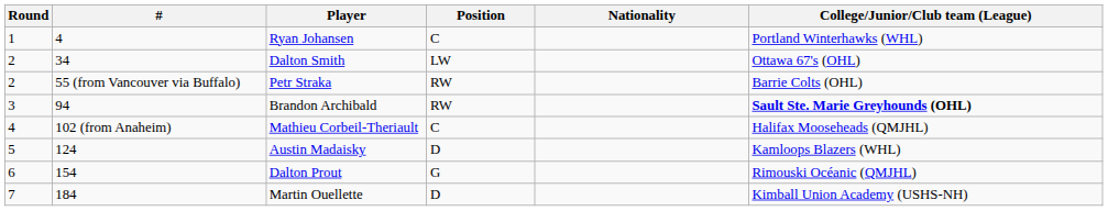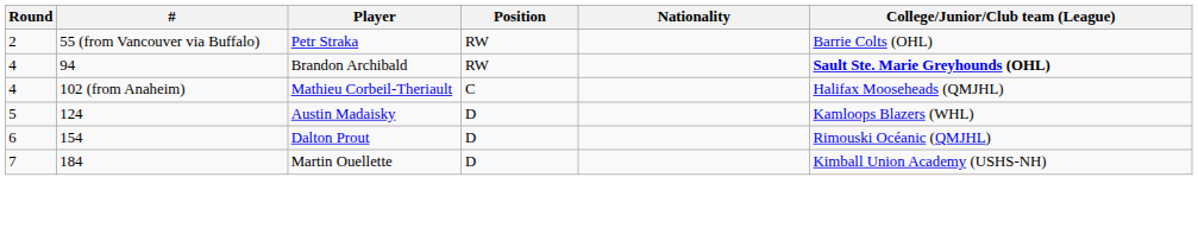 <table class="wikitable">
 <tr>
 <th bgcolor="#DDDDFF" width="2.00%">Round</th>
 <th bgcolor="#DDDDFF" width="20.0%">#</th>
 <th bgcolor="#DDDDFF" width="15.0%">Player</th>
 <th bgcolor="#DDDDFF" width="10.0%">Position</th>
 <th bgcolor="#DDDDFF" width="20.0%">Nationality</th>
 <th bgcolor="#DDDDFF" width="100.0%">College/Junior/Club team (League)</th>
 </tr>
 <tr>
-<td>1</td>
-<td>4</td>
-<td><a href='#'>Ryan Johansen</a></td>
-<td>C</td>
-<td></td>
-<td><a href='#'>Portland Winterhawks</a> (<a href='#'>WHL</a>)</td>
-</tr>
-<tr>
-<td>2</td>
-<td>34</td>
-<td><a href='#'>Dalton Smith</a></td>
-<td>LW</td>
-<td></td>
-<td><a href='#'>Ottawa 67's</a> (<a href='#'>OHL</a>)</td>
-</tr>
-<tr>
 <td>2</td>
 <td>55 (from Vancouver via Buffalo)</td>
 <td><a href='#'>Petr Straka</a></td>
 <td>RW</td>
 <td></td>
 <td><a href='#'>Barrie Colts</a> (OHL)</td>
 </tr>
 <tr>
-<td>3</td>
+<td>4</td>
 <td>94</td>
 <td>Brandon Archibald</td>
 <td>RW</td>
 <td></td>
 <td><strong><a href='#'>Sault Ste. Marie Greyhounds</a> (OHL)</strong></td>
 </tr>
 <tr>
 <td>4</td>
 <td>102 (from Anaheim)</td>
 <td><a href='#'>Mathieu Corbeil-Theriault</a></td>
 <td>C</td>
 <td></td>
 <td><a href='#'>Halifax Mooseheads</a> (QMJHL)</td>
 </tr>
 <tr>
 <td>5</td>
 <td>124</td>
 <td><a href='#'>Austin Madaisky</a></td>
 <td>D</td>
 <td></td>
 <td><a href='#'>Kamloops Blazers</a> (WHL)</td>
 </tr>
 <tr>
 <td>6</td>
 <td>154</td>
 <td><a href='#'>Dalton Prout</a></td>
-<td>G</td>
+<td>D</td>
 <td></td>
 <td><a href='#'>Rimouski Océanic</a> (<a href='#'>QMJHL</a>)</td>
 </tr>
 <tr>
 <td>7</td>
 <td>184</td>
 <td>Martin Ouellette</td>
 <td>D</td>
 <td></td>
 <td><a href='#'>Kimball Union Academy</a> (USHS-NH)</td>
 </tr>
 </table>
